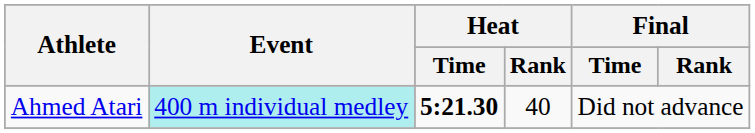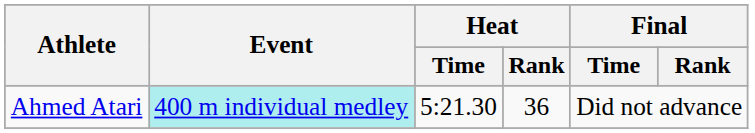 <table class=wikitable style="font-size:90%">
 <tr>
 <th rowspan="2">Athlete</th>
 <th rowspan="2">Event</th>
 <th colspan="2">Heat</th>
 <th colspan="2">Final</th>
 </tr>
 <tr style="font-size:95%">
 <th scope="col">Time</th>
 <th scope="col">Rank</th>
 <th scope="col">Time</th>
 <th scope="col">Rank</th>
 </tr>
 <tr align=center>
 <td align=left><a href='#'>Ahmed Atari</a></td>
 <td align=left style="background: paleturquoise;"><a href='#'>400 m individual medley</a></td>
-<td><strong>5:21.30</strong></td>
-<td>40</td>
+<td>5:21.30</td>
+<td>36</td>
 <td colspan=2>Did not advance</td>
 </tr>
 </table>
